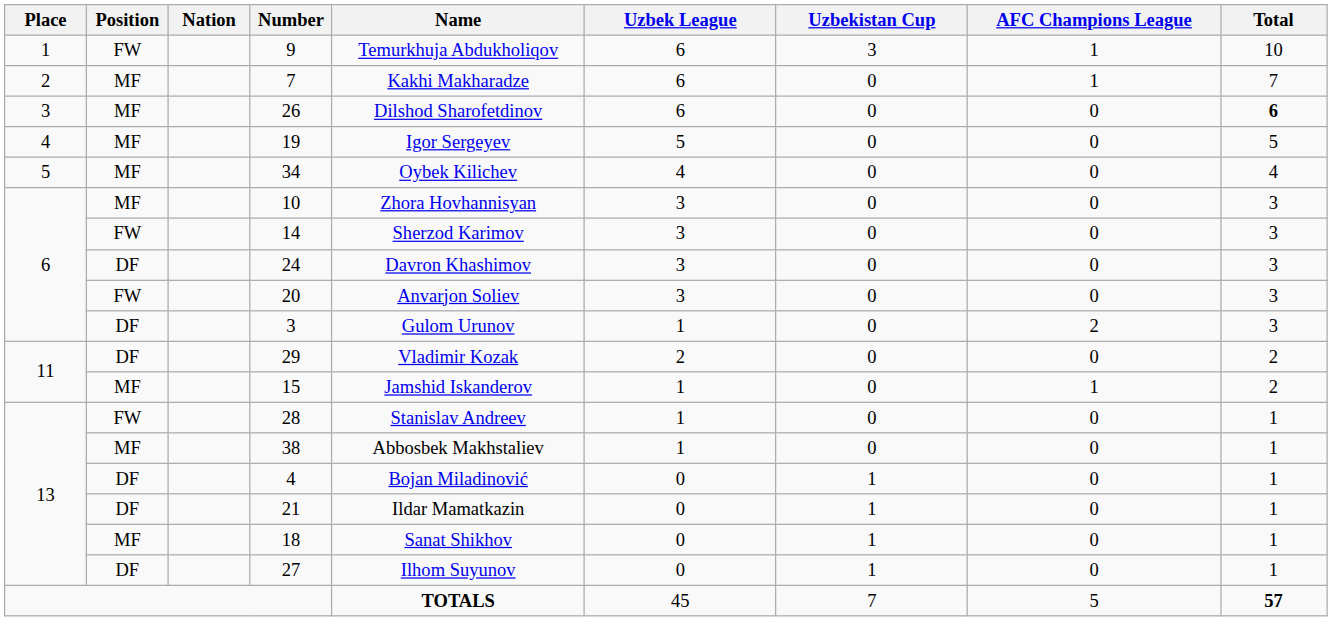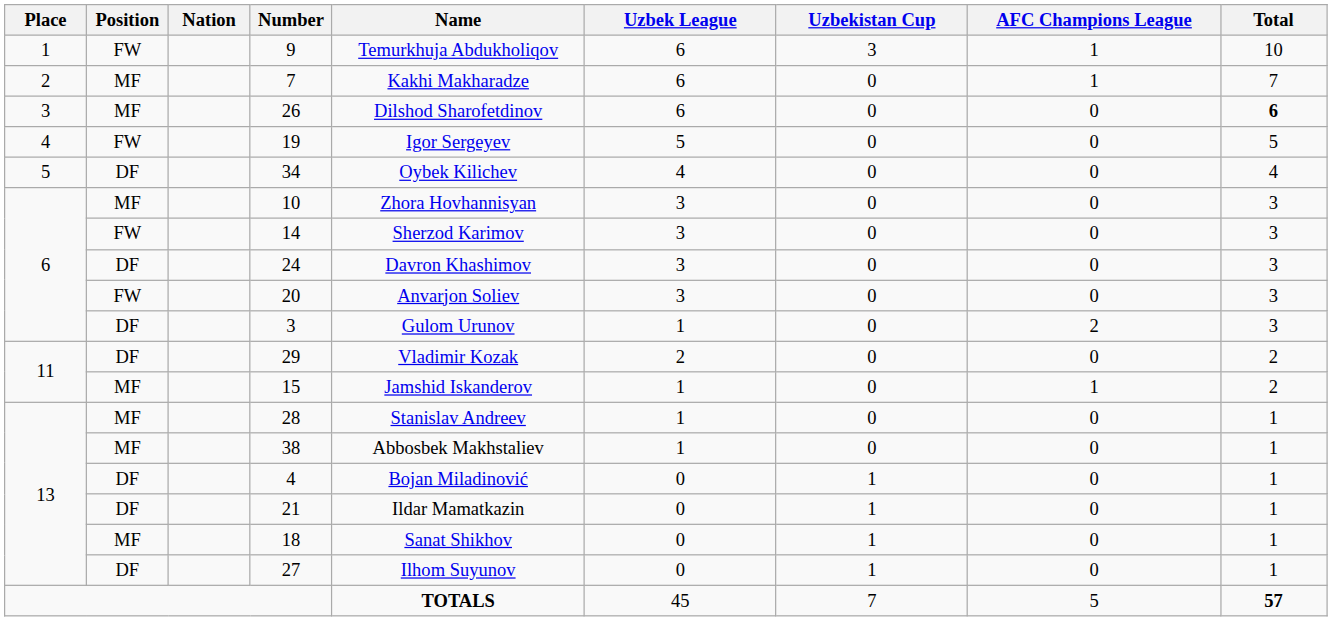 <table class="wikitable" style="font-size: 95%; text-align: center;">
 <tr>
 <th width=60>Place</th>
 <th width=60>Position</th>
 <th width=60>Nation</th>
 <th width=60>Number</th>
 <th width=200>Name</th>
 <th width=150><a href='#'>Uzbek League</a></th>
 <th width=150><a href='#'>Uzbekistan Cup</a></th>
 <th width=200><a href='#'>AFC Champions League</a></th>
 <th width=80><strong>Total</strong></th>
 </tr>
 <tr>
 <td>1</td>
 <td>FW</td>
 <td></td>
 <td>9</td>
 <td><a href='#'>Temurkhuja Abdukholiqov</a></td>
 <td>6</td>
 <td>3</td>
 <td>1</td>
 <td>10</td>
 </tr>
 <tr>
 <td>2</td>
 <td>MF</td>
 <td></td>
 <td>7</td>
 <td><a href='#'>Kakhi Makharadze</a></td>
 <td>6</td>
 <td>0</td>
 <td>1</td>
 <td>7</td>
 </tr>
 <tr>
 <td>3</td>
 <td>MF</td>
 <td></td>
 <td>26</td>
 <td><a href='#'>Dilshod Sharofetdinov</a></td>
 <td>6</td>
 <td>0</td>
 <td>0</td>
 <td><strong>6</strong></td>
 </tr>
 <tr>
 <td>4</td>
-<td>MF</td>
+<td>FW</td>
 <td></td>
 <td>19</td>
 <td><a href='#'>Igor Sergeyev</a></td>
 <td>5</td>
 <td>0</td>
 <td>0</td>
 <td>5</td>
 </tr>
 <tr>
 <td>5</td>
-<td>MF</td>
+<td>DF</td>
 <td></td>
 <td>34</td>
 <td><a href='#'>Oybek Kilichev</a></td>
 <td>4</td>
 <td>0</td>
 <td>0</td>
 <td>4</td>
 </tr>
 <tr>
 <td rowspan="5">6</td>
 <td>MF</td>
 <td></td>
 <td>10</td>
 <td><a href='#'>Zhora Hovhannisyan</a></td>
 <td>3</td>
 <td>0</td>
 <td>0</td>
 <td>3</td>
 </tr>
 <tr>
 <td>FW</td>
 <td></td>
 <td>14</td>
 <td><a href='#'>Sherzod Karimov</a></td>
 <td>3</td>
 <td>0</td>
 <td>0</td>
 <td>3</td>
 </tr>
 <tr>
 <td>DF</td>
 <td></td>
 <td>24</td>
 <td><a href='#'>Davron Khashimov</a></td>
 <td>3</td>
 <td>0</td>
 <td>0</td>
 <td>3</td>
 </tr>
 <tr>
 <td>FW</td>
 <td></td>
 <td>20</td>
 <td><a href='#'>Anvarjon Soliev</a></td>
 <td>3</td>
 <td>0</td>
 <td>0</td>
 <td>3</td>
 </tr>
 <tr>
 <td>DF</td>
 <td></td>
 <td>3</td>
 <td><a href='#'>Gulom Urunov</a></td>
 <td>1</td>
 <td>0</td>
 <td>2</td>
 <td>3</td>
 </tr>
 <tr>
 <td rowspan="2">11</td>
 <td>DF</td>
 <td></td>
 <td>29</td>
 <td><a href='#'>Vladimir Kozak</a></td>
 <td>2</td>
 <td>0</td>
 <td>0</td>
 <td>2</td>
 </tr>
 <tr>
 <td>MF</td>
 <td></td>
 <td>15</td>
 <td><a href='#'>Jamshid Iskanderov</a></td>
 <td>1</td>
 <td>0</td>
 <td>1</td>
 <td>2</td>
 </tr>
 <tr>
 <td rowspan="6">13</td>
-<td>FW</td>
+<td>MF</td>
 <td></td>
 <td>28</td>
 <td><a href='#'>Stanislav Andreev</a></td>
 <td>1</td>
 <td>0</td>
 <td>0</td>
 <td>1</td>
 </tr>
 <tr>
 <td>MF</td>
 <td></td>
 <td>38</td>
 <td>Abbosbek Makhstaliev</td>
 <td>1</td>
 <td>0</td>
 <td>0</td>
 <td>1</td>
 </tr>
 <tr>
 <td>DF</td>
 <td></td>
 <td>4</td>
 <td><a href='#'>Bojan Miladinović</a></td>
 <td>0</td>
 <td>1</td>
 <td>0</td>
 <td>1</td>
 </tr>
 <tr>
 <td>DF</td>
 <td></td>
 <td>21</td>
 <td>Ildar Mamatkazin</td>
 <td>0</td>
 <td>1</td>
 <td>0</td>
 <td>1</td>
 </tr>
 <tr>
 <td>MF</td>
 <td></td>
 <td>18</td>
 <td><a href='#'>Sanat Shikhov</a></td>
 <td>0</td>
 <td>1</td>
 <td>0</td>
 <td>1</td>
 </tr>
 <tr>
 <td>DF</td>
 <td></td>
 <td>27</td>
 <td><a href='#'>Ilhom Suyunov</a></td>
 <td>0</td>
 <td>1</td>
 <td>0</td>
 <td>1</td>
 </tr>
 <tr>
 <td colspan="4"></td>
 <td><strong>TOTALS</strong></td>
 <td>45</td>
 <td>7</td>
 <td>5</td>
 <td><strong>57</strong></td>
 </tr>
 </table>
